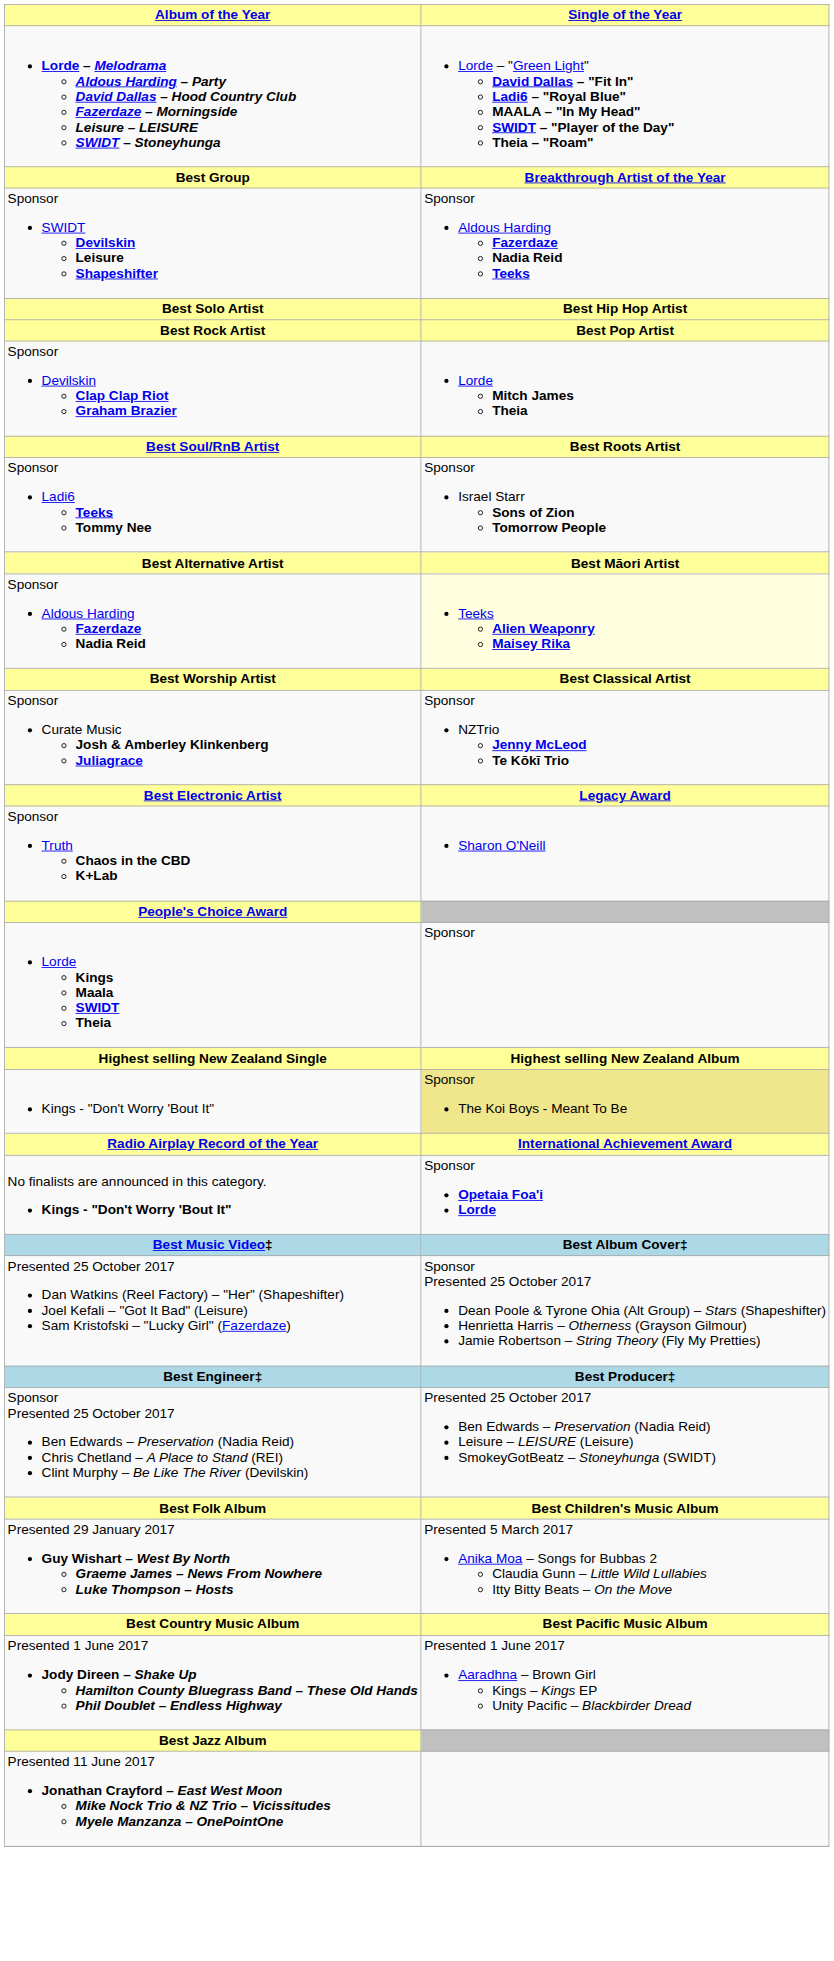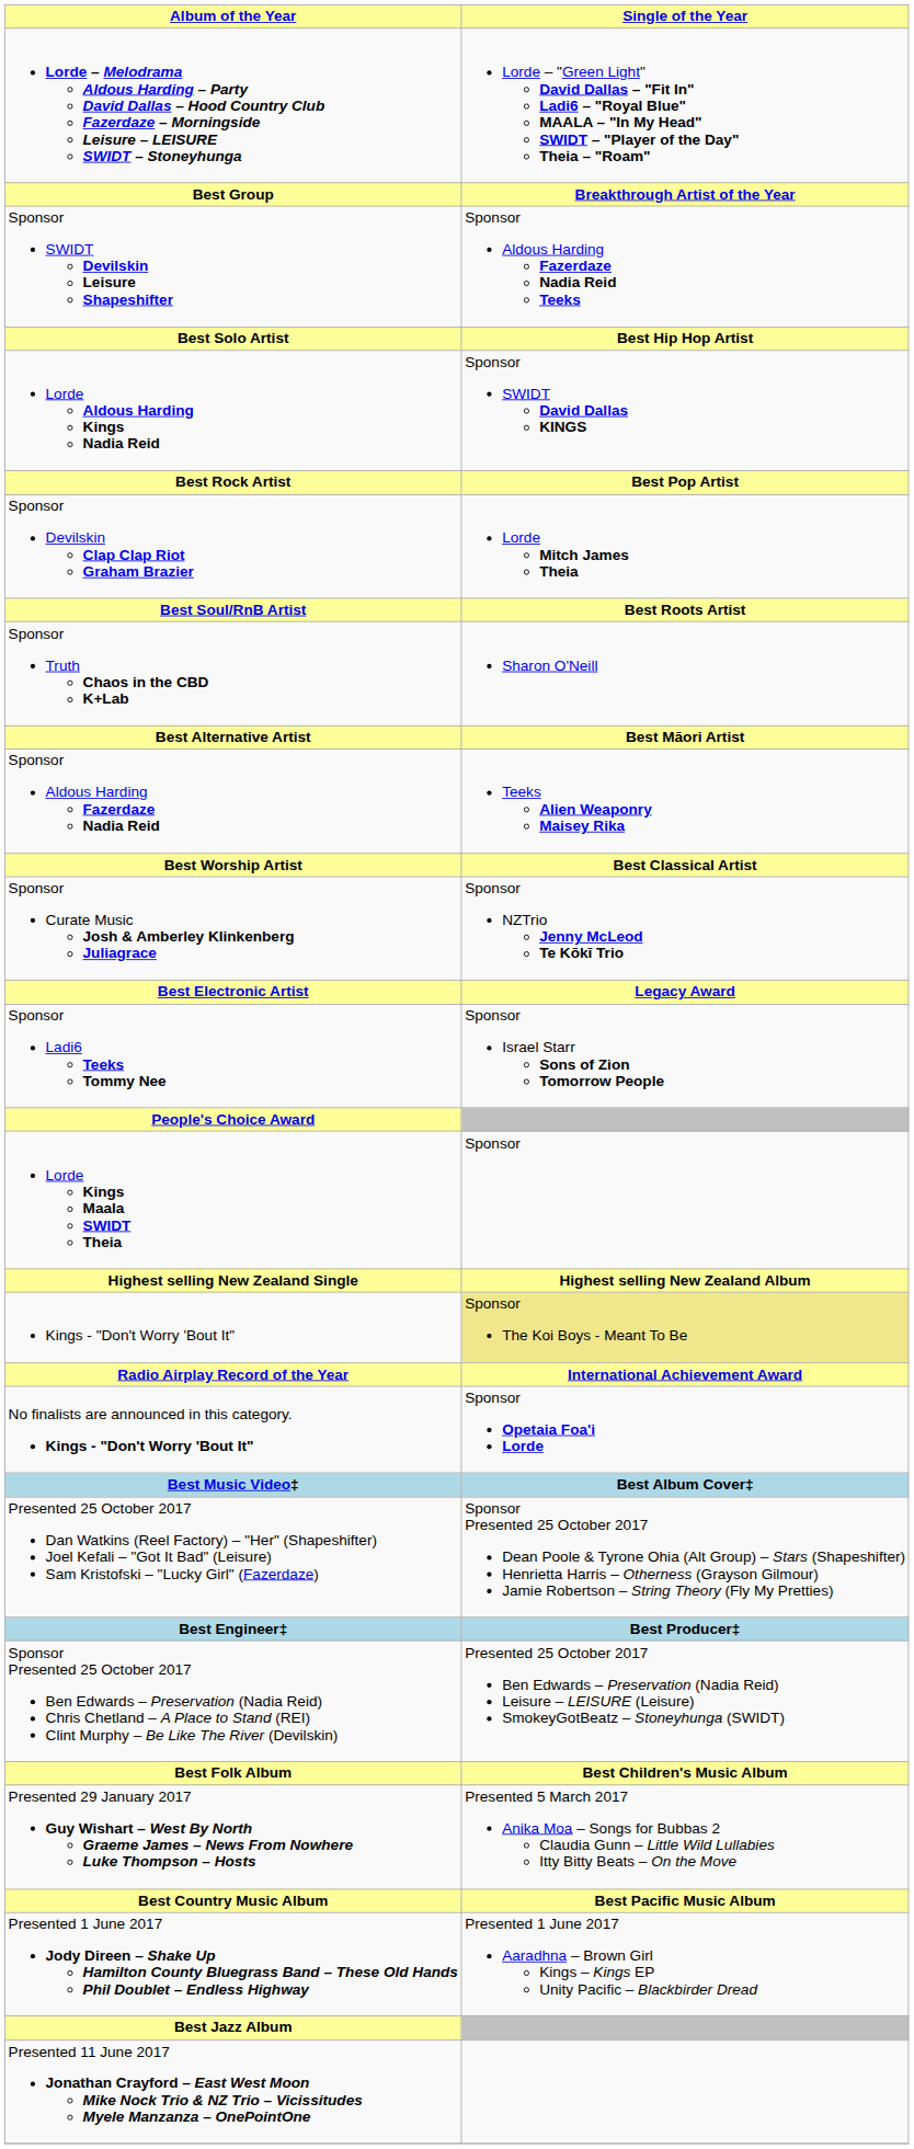 <table class=wikitable>
 <tr>
 <th style="background:#FFFF99"><a href='#'>Album of the Year</a></th>
 <th style="background:#FFFF99"><a href='#'>Single of the Year</a></th>
 </tr>
 <tr>
 <td valign="top"><br><ul><li><strong><a href='#'>Lorde</a> – <em><a href='#'>Melodrama</a><strong><em><ul><li><a href='#'>Aldous Harding</a> – </em>Party<em></li><li><a href='#'>David Dallas</a> – </em>Hood Country Club<em></li><li><a href='#'>Fazerdaze</a> – </em>Morningside<em></li><li>Leisure – </em>LEISURE<em></li><li><a href='#'>SWIDT</a> – </em>Stoneyhunga<em></li></ul></li></ul></td>
 <td valign="top"><br><ul><li></strong><a href='#'>Lorde</a> – "<a href='#'>Green Light</a>"<strong><ul><li><a href='#'>David Dallas</a> – "Fit In"</li><li><a href='#'>Ladi6</a> – "Royal Blue"</li><li>MAALA – "In My Head"</li><li><a href='#'>SWIDT</a> – "Player of the Day"</li><li>Theia – "Roam"</li></ul></li></ul></td>
 </tr>
 <tr>
 <th style="background:#FFFF99">Best Group</th>
 <th style="background:#FFFF99"><a href='#'>Breakthrough Artist of the Year</a></th>
 </tr>
 <tr>
 <td valign="top"><span>Sponsor</span><br><ul><li></strong><a href='#'>SWIDT</a><strong><ul><li><a href='#'>Devilskin</a></li><li>Leisure</li><li><a href='#'>Shapeshifter</a></li></ul></li></ul></td>
 <td valign="top"><span>Sponsor</span><br><ul><li></strong><a href='#'>Aldous Harding</a><strong><ul><li><a href='#'>Fazerdaze</a></li><li>Nadia Reid</li><li><a href='#'>Teeks</a></li></ul></li></ul></td>
 </tr>
 <tr>
 <th style="background:#FFFF99">Best Solo Artist</th>
 <th style="background:#FFFF99">Best Hip Hop Artist</th>
 </tr>
 <tr>
+<td valign="top"><br><ul><li></strong><a href='#'>Lorde</a><strong><ul><li><a href='#'>Aldous Harding</a></li><li>Kings</li><li>Nadia Reid</li></ul></li></ul></td>
+<td valign="top"><span>Sponsor</span><br><ul><li></strong><a href='#'>SWIDT</a><strong><ul><li><a href='#'>David Dallas</a></li><li>KINGS</li></ul></li></ul></td>
+</tr>
+<tr>
 <th style="background:#FFFF99">Best Rock Artist</th>
 <th style="background:#FFFF99">Best Pop Artist</th>
 </tr>
 <tr>
 <td valign="top"><span>Sponsor</span><br><ul><li></strong><a href='#'>Devilskin</a><strong><ul><li><a href='#'>Clap Clap Riot</a></li><li><a href='#'>Graham Brazier</a></li></ul></li></ul></td>
 <td valign="top"><br><ul><li></strong><a href='#'>Lorde</a><strong><ul><li>Mitch James</li><li>Theia</li></ul></li></ul></td>
 </tr>
 <tr>
 <th style="background:#FFFF99"><a href='#'>Best Soul/RnB Artist</a></th>
 <th style="background:#FFFF99">Best Roots Artist</th>
 </tr>
 <tr>
-<td valign="top"><span>Sponsor</span><br><ul><li></strong><a href='#'>Ladi6</a><strong><ul><li><a href='#'>Teeks</a></li><li>Tommy Nee</li></ul></li></ul></td>
-<td valign="top"><span>Sponsor</span><br><ul><li></strong>Israel Starr<strong><ul><li>Sons of Zion</li><li>Tomorrow People</li></ul></li></ul></td>
+<td valign="top"><span>Sponsor</span><br><ul><li></strong><a href='#'>Truth</a><strong><ul><li>Chaos in the CBD</li><li>K+Lab</li></ul></li></ul></td>
+<td valign="top"><br><ul><li></strong><a href='#'>Sharon O'Neill</a><strong></li></ul></td>
 </tr>
 <tr>
 <th style="background:#FFFF99">Best Alternative Artist</th>
 <th style="background:#FFFF99">Best Māori Artist</th>
 </tr>
 <tr>
 <td valign="top"><span>Sponsor</span><br><ul><li></strong><a href='#'>Aldous Harding</a><strong><ul><li><a href='#'>Fazerdaze</a></li><li>Nadia Reid</li></ul></li></ul></td>
-<td valign="top" style="background: lightyellow;"><br><ul><li></strong><a href='#'>Teeks</a><strong><ul><li><a href='#'>Alien Weaponry</a></li><li><a href='#'>Maisey Rika</a></li></ul></li></ul></td>
+<td valign="top"><br><ul><li></strong><a href='#'>Teeks</a><strong><ul><li><a href='#'>Alien Weaponry</a></li><li><a href='#'>Maisey Rika</a></li></ul></li></ul></td>
 </tr>
 <tr>
 <th style="background:#FFFF99">Best Worship Artist</th>
 <th style="background:#FFFF99">Best Classical Artist</th>
 </tr>
 <tr>
 <td valign="top"><span>Sponsor</span><br><ul><li></strong>Curate Music<strong><ul><li>Josh & Amberley Klinkenberg</li><li><a href='#'>Juliagrace</a></li></ul></li></ul></td>
 <td valign="top"><span>Sponsor</span><br><ul><li></strong>NZTrio<strong><ul><li><a href='#'>Jenny McLeod</a></li><li>Te Kōkī Trio</li></ul></li></ul></td>
 </tr>
 <tr>
 <th style="background:#FFFF99"><a href='#'>Best Electronic Artist</a></th>
 <th style="background:#FFFF99"><a href='#'>Legacy Award</a></th>
 </tr>
 <tr>
-<td valign="top"><span>Sponsor</span><br><ul><li></strong><a href='#'>Truth</a><strong><ul><li>Chaos in the CBD</li><li>K+Lab</li></ul></li></ul></td>
-<td valign="top"><br><ul><li></strong><a href='#'>Sharon O'Neill</a><strong></li></ul></td>
+<td valign="top"><span>Sponsor</span><br><ul><li></strong><a href='#'>Ladi6</a><strong><ul><li><a href='#'>Teeks</a></li><li>Tommy Nee</li></ul></li></ul></td>
+<td valign="top"><span>Sponsor</span><br><ul><li></strong>Israel Starr<strong><ul><li>Sons of Zion</li><li>Tomorrow People</li></ul></li></ul></td>
 </tr>
 <tr>
 <th style="background:#FFFF99"><a href='#'>People's Choice Award</a></th>
 <th style="background:silver"></th>
 </tr>
 <tr>
 <td valign="top"><br><ul><li></strong><a href='#'>Lorde</a><strong><ul><li>Kings</li><li>Maala</li><li><a href='#'>SWIDT</a></li><li>Theia</li></ul></li></ul></td>
 <td valign="top"><span>Sponsor</span></td>
 </tr>
 <tr>
 <th style="background:#FFFF99">Highest selling New Zealand Single</th>
 <th style="background:#FFFF99">Highest selling New Zealand Album</th>
 </tr>
 <tr>
 <td valign="top"><br><ul><li></strong>Kings - "Don't Worry 'Bout It"<strong></li></ul></td>
 <td valign="top" style="background: khaki;"><span>Sponsor</span><br><ul><li></strong>The Koi Boys - </em>Meant To Be</em></strong></li></ul></td>
 </tr>
 <tr>
 <th style="background:#FFFF99"><a href='#'>Radio Airplay Record of the Year</a></th>
 <th style="background:#FFFF99"><a href='#'>International Achievement Award</a></th>
 </tr>
 <tr>
 <td valign="top"><br><div>No finalists are announced in this category.<ul><li><strong>Kings - "Don't Worry 'Bout It"</strong></div></li></ul></td>
 <td valign="top"><span>Sponsor</span><br><ul><li><strong><a href='#'>Opetaia Foa'i</a></strong></li><li><strong><a href='#'>Lorde</a></strong></li></ul></td>
 </tr>
 <tr>
 <th style="background:lightblue"><a href='#'>Best Music Video</a>‡</th>
 <th style="background:lightblue">Best Album Cover‡</th>
 </tr>
 <tr>
 <td valign="top">Presented 25 October 2017<br><ul><li>Dan Watkins (Reel Factory) – "Her" (Shapeshifter)</li><li>Joel Kefali – "Got It Bad" (Leisure)</li><li>Sam Kristofski – "Lucky Girl" (<a href='#'>Fazerdaze</a>)</li></ul></td>
 <td valign="top"><span>Sponsor</span><br>Presented 25 October 2017<br><ul><li>Dean Poole & Tyrone Ohia (Alt Group) – <em>Stars</em> (Shapeshifter)</li><li>Henrietta Harris – <em>Otherness</em> (Grayson Gilmour)</li><li>Jamie Robertson – <em>String Theory</em> (Fly My Pretties)</li></ul></td>
 </tr>
 <tr>
 <th style="background:lightblue">Best Engineer‡</th>
 <th style="background:lightblue">Best Producer‡</th>
 </tr>
 <tr>
 <td valign="top"><span>Sponsor</span><br>Presented 25 October 2017<br><ul><li>Ben Edwards – <em>Preservation</em> (Nadia Reid)</li><li>Chris Chetland – <em>A Place to Stand</em> (REI)</li><li>Clint Murphy – <em>Be Like The River</em> (Devilskin)</li></ul></td>
 <td valign="top">Presented 25 October 2017<br><ul><li>Ben Edwards – <em>Preservation</em> (Nadia Reid)</li><li>Leisure – <em>LEISURE</em> (Leisure)</li><li>SmokeyGotBeatz – <em>Stoneyhunga</em> (SWIDT)</li></ul></td>
 </tr>
 <tr>
 <th style="background:#FFFF99;">Best Folk Album</th>
 <th style="background:#FFFF99;">Best Children's Music Album</th>
 </tr>
 <tr>
 <td valign="top">Presented 29 January 2017<br><ul><li><strong>Guy Wishart – <em>West By North<strong><em><ul><li>Graeme James – </em>News From Nowhere<em></li><li>Luke Thompson – </em>Hosts<em></li></ul></li></ul></td>
 <td valign="top">Presented 5 March 2017<br><ul><li></strong><a href='#'>Anika Moa</a> – </em>Songs for Bubbas 2</em></strong><ul><li>Claudia Gunn – <em>Little Wild Lullabies</em></li><li>Itty Bitty Beats – <em>On the Move</em></li></ul></li></ul></td>
 </tr>
 <tr>
 <th style="background:#FFFF99;">Best Country Music Album</th>
 <th style="background:#FFFF99;">Best Pacific Music Album</th>
 </tr>
 <tr>
 <td valign="top">Presented 1 June 2017<br><ul><li><strong>Jody Direen – <em>Shake Up<strong><em><ul><li>Hamilton County Bluegrass Band – </em>These Old Hands<em></li><li>Phil Doublet – </em>Endless Highway<em></li></ul></li></ul></td>
 <td valign="top">Presented 1 June 2017<br><ul><li></strong><a href='#'>Aaradhna</a> – </em>Brown Girl</em></strong><ul><li>Kings – <em>Kings</em> EP</li><li>Unity Pacific – <em>Blackbirder Dread</em></li></ul></li></ul></td>
 </tr>
 <tr>
 <th style="background:#FFFF99;">Best Jazz Album</th>
 <th style="background:silver;"></th>
 </tr>
 <tr>
 <td valign="top">Presented 11 June 2017<br><ul><li><strong>Jonathan Crayford – <em>East West Moon<strong><em><ul><li>Mike Nock Trio & NZ Trio – </em>Vicissitudes<em></li><li>Myele Manzanza – </em>OnePointOne<em></li></ul></li></ul></td>
 <td valign="top"></td>
 </tr>
 <tr>
 </tr>
 </table>
